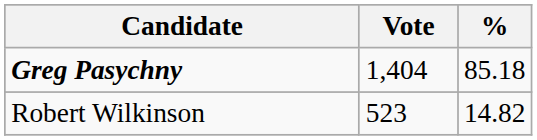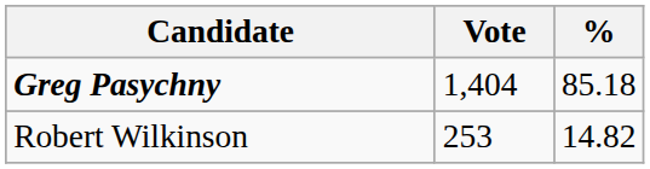 <table class="wikitable">
 <tr>
 <th bgcolor="#DDDDFF" width="200px">Candidate</th>
 <th bgcolor="#DDDDFF" width="50px">Vote</th>
 <th bgcolor="#DDDDFF" width="30px">%</th>
 </tr>
 <tr>
 <td><strong><em>Greg Pasychny</em></strong></td>
 <td>1,404</td>
 <td>85.18</td>
 </tr>
 <tr>
 <td>Robert Wilkinson</td>
-<td>523</td>
+<td>253</td>
 <td>14.82</td>
 </tr>
 </table>
